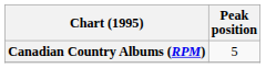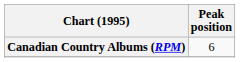 <table class="wikitable sortable plainrowheaders" style="text-align:center">
 <tr>
 <th scope="col">Chart (1995)</th>
 <th scope="col">Peak<br> position</th>
 </tr>
 <tr>
 <th scope="row">Canadian Country Albums (<em><a href='#'>RPM</a></em>)</th>
-<td>5</td>
+<td>6</td>
 </tr>
 <tr>
 </tr>
 <tr>
 </tr>
 <tr>
 </tr>
 </table>
